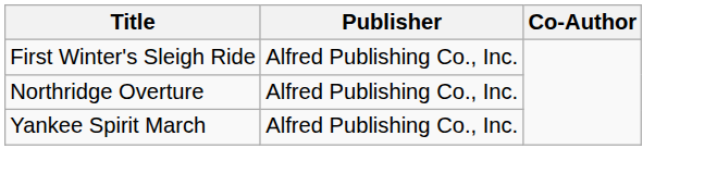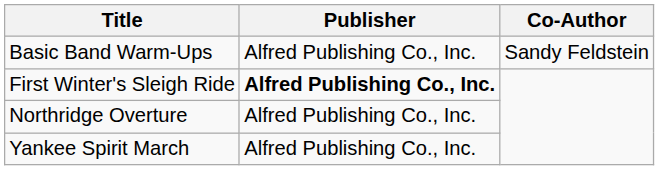 <table class="wikitable">
 <tr>
 <th>Title</th>
 <th>Publisher</th>
 <th>Co-Author</th>
 </tr>
 <tr>
+<td>Basic Band Warm-Ups</td>
+<td>Alfred Publishing Co., Inc.</td>
+<td>Sandy Feldstein</td>
+</tr>
+<tr>
 <td>First Winter's Sleigh Ride</td>
-<td>Alfred Publishing Co., Inc.</td>
+<td><strong>Alfred Publishing Co., Inc.</strong></td>
 </tr>
 <tr>
 <td>Northridge Overture</td>
 <td>Alfred Publishing Co., Inc.</td>
 </tr>
 <tr>
 <td>Yankee Spirit March</td>
 <td>Alfred Publishing Co., Inc.</td>
 </tr>
 </table>
